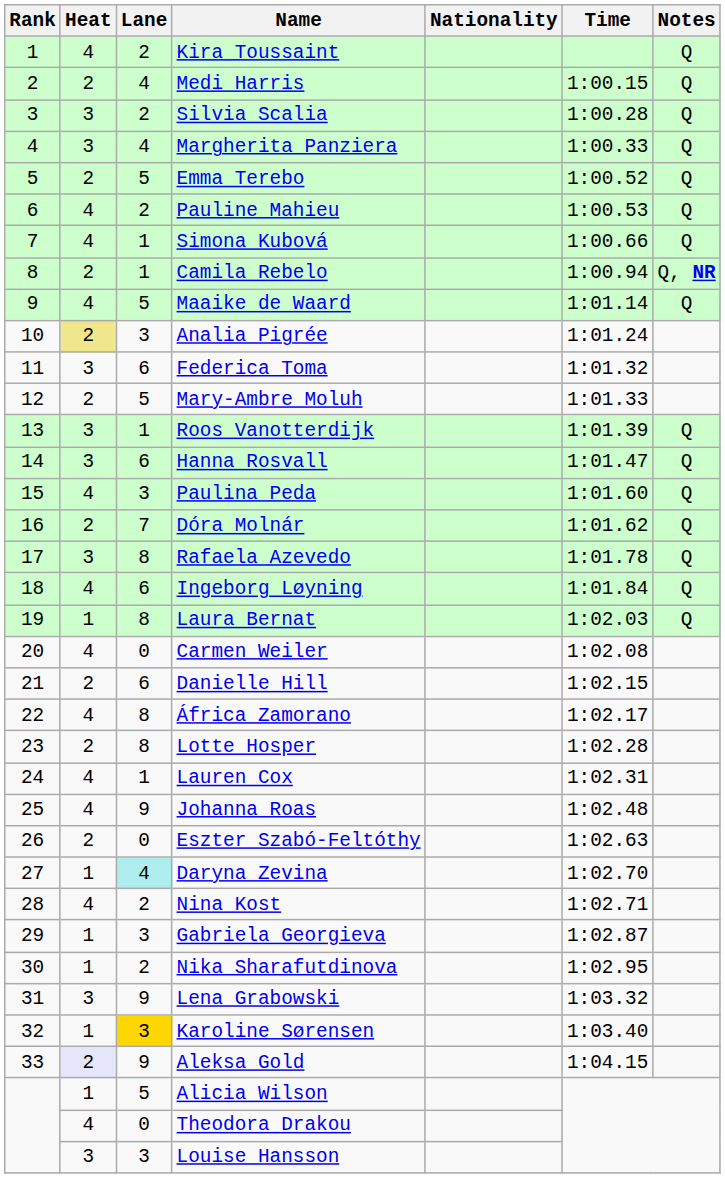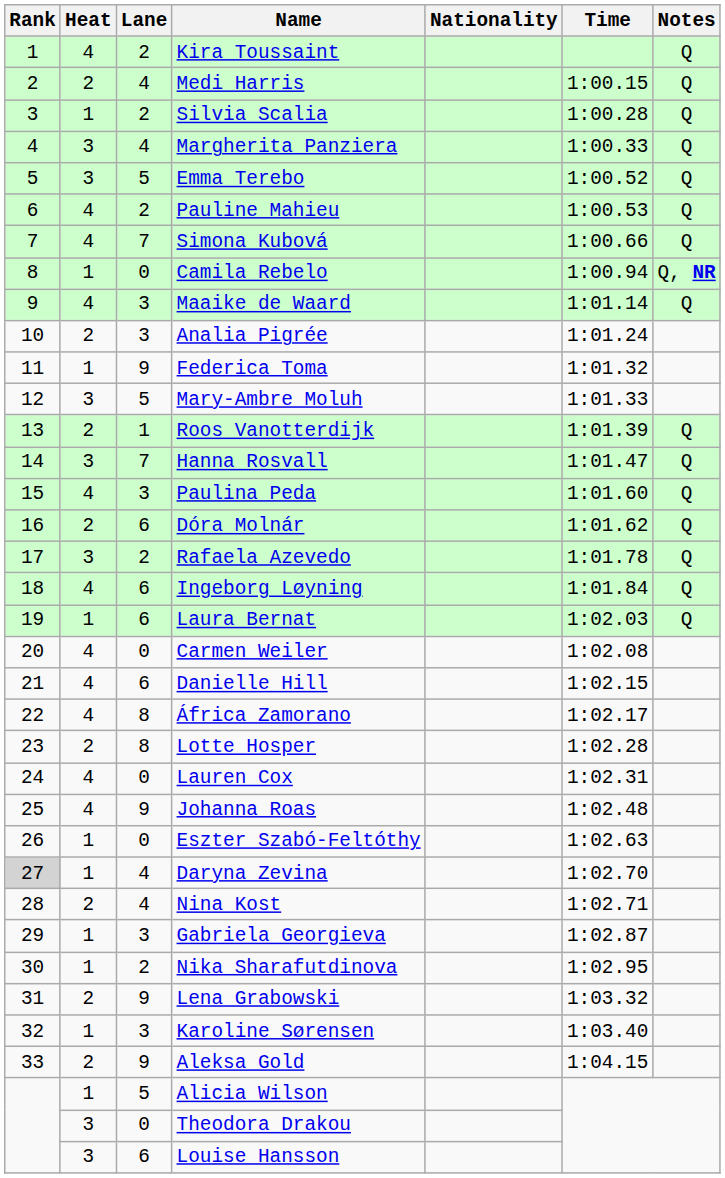 <table class="wikitable sortable" style="text-align:center">
 <tr>
 <th>Rank</th>
 <th>Heat</th>
 <th>Lane</th>
 <th>Name</th>
 <th>Nationality</th>
 <th>Time</th>
 <th>Notes</th>
 </tr>
 <tr bgcolor=ccffcc>
 <td>1</td>
 <td>4</td>
 <td>2</td>
 <td align=left><a href='#'>Kira Toussaint</a></td>
 <td align=left></td>
 <td></td>
 <td>Q</td>
 </tr>
 <tr bgcolor=ccffcc>
 <td>2</td>
 <td>2</td>
 <td>4</td>
 <td align=left><a href='#'>Medi Harris</a></td>
 <td align=left></td>
 <td>1:00.15</td>
 <td>Q</td>
 </tr>
 <tr bgcolor=ccffcc>
 <td>3</td>
-<td>3</td>
+<td>1</td>
 <td>2</td>
 <td align=left><a href='#'>Silvia Scalia</a></td>
 <td align=left></td>
 <td>1:00.28</td>
 <td>Q</td>
 </tr>
 <tr bgcolor=ccffcc>
 <td>4</td>
 <td>3</td>
 <td>4</td>
 <td align=left><a href='#'>Margherita Panziera</a></td>
 <td align=left></td>
 <td>1:00.33</td>
 <td>Q</td>
 </tr>
 <tr bgcolor=ccffcc>
 <td>5</td>
-<td>2</td>
+<td>3</td>
 <td>5</td>
 <td align=left><a href='#'>Emma Terebo</a></td>
 <td align=left></td>
 <td>1:00.52</td>
 <td>Q</td>
 </tr>
 <tr bgcolor=ccffcc>
 <td>6</td>
 <td>4</td>
 <td>2</td>
 <td align=left><a href='#'>Pauline Mahieu</a></td>
 <td align=left></td>
 <td>1:00.53</td>
 <td>Q</td>
 </tr>
 <tr bgcolor=ccffcc>
 <td>7</td>
 <td>4</td>
-<td>1</td>
+<td>7</td>
 <td align=left><a href='#'>Simona Kubová</a></td>
 <td align=left></td>
 <td>1:00.66</td>
 <td>Q</td>
 </tr>
 <tr bgcolor=ccffcc>
 <td>8</td>
-<td>2</td>
 <td>1</td>
+<td>0</td>
 <td align=left><a href='#'>Camila Rebelo</a></td>
 <td align=left></td>
 <td>1:00.94</td>
 <td>Q, <strong><a href='#'>NR</a></strong></td>
 </tr>
 <tr bgcolor=ccffcc>
 <td>9</td>
 <td>4</td>
-<td>5</td>
+<td>3</td>
 <td align=left><a href='#'>Maaike de Waard</a></td>
 <td align=left></td>
 <td>1:01.14</td>
 <td>Q</td>
 </tr>
 <tr>
 <td>10</td>
-<td style="background: khaki;">2</td>
+<td>2</td>
 <td>3</td>
 <td align=left><a href='#'>Analia Pigrée</a></td>
 <td align=left></td>
 <td>1:01.24</td>
 <td></td>
 </tr>
 <tr>
 <td>11</td>
-<td>3</td>
-<td>6</td>
+<td>1</td>
+<td>9</td>
 <td align=left><a href='#'>Federica Toma</a></td>
 <td align=left></td>
 <td>1:01.32</td>
 <td></td>
 </tr>
 <tr>
 <td>12</td>
-<td>2</td>
+<td>3</td>
 <td>5</td>
 <td align=left><a href='#'>Mary-Ambre Moluh</a></td>
 <td align=left></td>
 <td>1:01.33</td>
 <td></td>
 </tr>
 <tr bgcolor=ccffcc>
 <td>13</td>
-<td>3</td>
+<td>2</td>
 <td>1</td>
 <td align=left><a href='#'>Roos Vanotterdijk</a></td>
 <td align=left></td>
 <td>1:01.39</td>
 <td>Q</td>
 </tr>
 <tr bgcolor=ccffcc>
 <td>14</td>
 <td>3</td>
-<td>6</td>
+<td>7</td>
 <td align=left><a href='#'>Hanna Rosvall</a></td>
 <td align=left></td>
 <td>1:01.47</td>
 <td>Q</td>
 </tr>
 <tr bgcolor=ccffcc>
 <td>15</td>
 <td>4</td>
 <td>3</td>
 <td align=left><a href='#'>Paulina Peda</a></td>
 <td align=left></td>
 <td>1:01.60</td>
 <td>Q</td>
 </tr>
 <tr bgcolor=ccffcc>
 <td>16</td>
 <td>2</td>
-<td>7</td>
+<td>6</td>
 <td align=left><a href='#'>Dóra Molnár</a></td>
 <td align=left></td>
 <td>1:01.62</td>
 <td>Q</td>
 </tr>
 <tr bgcolor=ccffcc>
 <td>17</td>
 <td>3</td>
-<td>8</td>
+<td>2</td>
 <td align=left><a href='#'>Rafaela Azevedo</a></td>
 <td align=left></td>
 <td>1:01.78</td>
 <td>Q</td>
 </tr>
 <tr bgcolor=ccffcc>
 <td>18</td>
 <td>4</td>
 <td>6</td>
 <td align=left><a href='#'>Ingeborg Løyning</a></td>
 <td align=left></td>
 <td>1:01.84</td>
 <td>Q</td>
 </tr>
 <tr bgcolor=ccffcc>
 <td>19</td>
 <td>1</td>
-<td>8</td>
+<td>6</td>
 <td align=left><a href='#'>Laura Bernat</a></td>
 <td align=left></td>
 <td>1:02.03</td>
 <td>Q</td>
 </tr>
 <tr>
 <td>20</td>
 <td>4</td>
 <td>0</td>
 <td align=left><a href='#'>Carmen Weiler</a></td>
 <td align=left></td>
 <td>1:02.08</td>
 <td></td>
 </tr>
 <tr>
 <td>21</td>
-<td>2</td>
+<td>4</td>
 <td>6</td>
 <td align=left><a href='#'>Danielle Hill</a></td>
 <td align=left></td>
 <td>1:02.15</td>
 <td></td>
 </tr>
 <tr>
 <td>22</td>
 <td>4</td>
 <td>8</td>
 <td align=left><a href='#'>África Zamorano</a></td>
 <td align=left></td>
 <td>1:02.17</td>
 <td></td>
 </tr>
 <tr>
 <td>23</td>
 <td>2</td>
 <td>8</td>
 <td align=left><a href='#'>Lotte Hosper</a></td>
 <td align=left></td>
 <td>1:02.28</td>
 <td></td>
 </tr>
 <tr>
 <td>24</td>
 <td>4</td>
-<td>1</td>
+<td>0</td>
 <td align=left><a href='#'>Lauren Cox</a></td>
 <td align=left></td>
 <td>1:02.31</td>
 <td></td>
 </tr>
 <tr>
 <td>25</td>
 <td>4</td>
 <td>9</td>
 <td align=left><a href='#'>Johanna Roas</a></td>
 <td align=left></td>
 <td>1:02.48</td>
 <td></td>
 </tr>
 <tr>
 <td>26</td>
-<td>2</td>
+<td>1</td>
 <td>0</td>
 <td align=left><a href='#'>Eszter Szabó-Feltóthy</a></td>
 <td align=left></td>
 <td>1:02.63</td>
 <td></td>
 </tr>
 <tr>
-<td>27</td>
+<td style="background: lightgrey;">27</td>
 <td>1</td>
-<td style="background: paleturquoise;">4</td>
+<td>4</td>
 <td align=left><a href='#'>Daryna Zevina</a></td>
 <td align=left></td>
 <td>1:02.70</td>
 <td></td>
 </tr>
 <tr>
 <td>28</td>
+<td>2</td>
 <td>4</td>
-<td>2</td>
 <td align=left><a href='#'>Nina Kost</a></td>
 <td align=left></td>
 <td>1:02.71</td>
 <td></td>
 </tr>
 <tr>
 <td>29</td>
 <td>1</td>
 <td>3</td>
 <td align=left><a href='#'>Gabriela Georgieva</a></td>
 <td align=left></td>
 <td>1:02.87</td>
 <td></td>
 </tr>
 <tr>
 <td>30</td>
 <td>1</td>
 <td>2</td>
 <td align=left><a href='#'>Nika Sharafutdinova</a></td>
 <td align=left></td>
 <td>1:02.95</td>
 <td></td>
 </tr>
 <tr>
 <td>31</td>
-<td>3</td>
+<td>2</td>
 <td>9</td>
 <td align=left><a href='#'>Lena Grabowski</a></td>
 <td align=left></td>
 <td>1:03.32</td>
 <td></td>
 </tr>
 <tr>
 <td>32</td>
 <td>1</td>
-<td style="background: gold;">3</td>
+<td>3</td>
 <td align=left><a href='#'>Karoline Sørensen</a></td>
 <td align=left></td>
 <td>1:03.40</td>
 <td></td>
 </tr>
 <tr>
 <td>33</td>
-<td style="background: lavender;">2</td>
+<td>2</td>
 <td>9</td>
 <td align=left><a href='#'>Aleksa Gold</a></td>
 <td align=left></td>
 <td>1:04.15</td>
 <td></td>
 </tr>
 <tr>
 <td rowspan=3></td>
 <td>1</td>
 <td>5</td>
 <td align=left><a href='#'>Alicia Wilson</a></td>
 <td align=left></td>
 <td colspan=2 rowspan=3></td>
 </tr>
 <tr>
-<td>4</td>
+<td>3</td>
 <td>0</td>
 <td align=left><a href='#'>Theodora Drakou</a></td>
 <td align=left></td>
 </tr>
 <tr>
 <td>3</td>
-<td>3</td>
+<td>6</td>
 <td align=left><a href='#'>Louise Hansson</a></td>
 <td align=left></td>
 </tr>
 </table>
